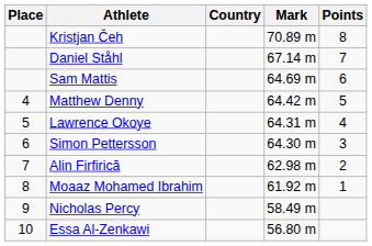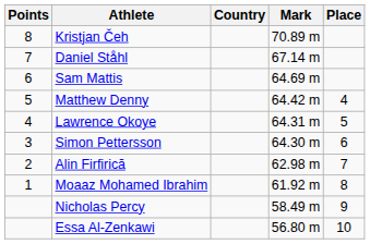 <table class="wikitable">
 <tr>
-<th>Place</th>
+<th>Points</th>
 <th>Athlete</th>
 <th>Country</th>
 <th>Mark</th>
-<th>Points</th>
+<th>Place</th>
 </tr>
 <tr>
-<td align=center></td>
+<td align=center>8</td>
 <td><a href='#'>Kristjan Čeh</a></td>
 <td></td>
 <td>70.89 m</td>
+<td align=center></td>
+</tr>
+<tr>
+<td align=center>7</td>
+<td><a href='#'>Daniel Ståhl</a></td>
+<td></td>
+<td>67.14 m</td>
+<td align=center></td>
+</tr>
+<tr>
+<td align=center>6</td>
+<td><a href='#'>Sam Mattis</a></td>
+<td></td>
+<td>64.69 m</td>
+<td align=center></td>
+</tr>
+<tr>
+<td align=center>5</td>
+<td><a href='#'>Matthew Denny</a></td>
+<td></td>
+<td>64.42 m</td>
+<td align=center>4</td>
+</tr>
+<tr>
+<td align=center>4</td>
+<td><a href='#'>Lawrence Okoye</a></td>
+<td></td>
+<td>64.31 m</td>
+<td align=center>5</td>
+</tr>
+<tr>
+<td align=center>3</td>
+<td><a href='#'>Simon Pettersson</a></td>
+<td></td>
+<td>64.30 m</td>
+<td align=center>6</td>
+</tr>
+<tr>
+<td align=center>2</td>
+<td><a href='#'>Alin Firfirică</a></td>
+<td></td>
+<td>62.98 m</td>
+<td align=center>7</td>
+</tr>
+<tr>
+<td align=center>1</td>
+<td><a href='#'>Moaaz Mohamed Ibrahim</a></td>
+<td></td>
+<td>61.92 m</td>
 <td align=center>8</td>
 </tr>
 <tr>
 <td align=center></td>
-<td><a href='#'>Daniel Ståhl</a></td>
+<td><a href='#'>Nicholas Percy</a></td>
 <td></td>
-<td>67.14 m</td>
-<td align=center>7</td>
+<td>58.49 m</td>
+<td align=center>9</td>
 </tr>
 <tr>
 <td align=center></td>
-<td><a href='#'>Sam Mattis</a></td>
-<td></td>
-<td>64.69 m</td>
-<td align=center>6</td>
-</tr>
-<tr>
-<td align=center>4</td>
-<td><a href='#'>Matthew Denny</a></td>
-<td></td>
-<td>64.42 m</td>
-<td align=center>5</td>
-</tr>
-<tr>
-<td align=center>5</td>
-<td><a href='#'>Lawrence Okoye</a></td>
-<td></td>
-<td>64.31 m</td>
-<td align=center>4</td>
-</tr>
-<tr>
-<td align=center>6</td>
-<td><a href='#'>Simon Pettersson</a></td>
-<td></td>
-<td>64.30 m</td>
-<td align=center>3</td>
-</tr>
-<tr>
-<td align=center>7</td>
-<td><a href='#'>Alin Firfirică</a></td>
-<td></td>
-<td>62.98 m</td>
-<td align=center>2</td>
-</tr>
-<tr>
-<td align=center>8</td>
-<td><a href='#'>Moaaz Mohamed Ibrahim</a></td>
-<td></td>
-<td>61.92 m</td>
-<td align=center>1</td>
-</tr>
-<tr>
-<td align=center>9</td>
-<td><a href='#'>Nicholas Percy</a></td>
-<td></td>
-<td>58.49 m</td>
-<td align=center></td>
-</tr>
-<tr>
-<td align=center>10</td>
 <td><a href='#'>Essa Al-Zenkawi</a></td>
 <td></td>
 <td>56.80 m</td>
-<td align=center></td>
+<td align=center>10</td>
 </tr>
 </table>
